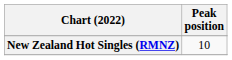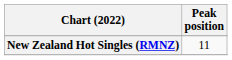 <table class="wikitable sortable plainrowheaders" style="text-align:center">
 <tr>
 <th scope="col">Chart (2022)</th>
 <th scope="col">Peak<br>position</th>
 </tr>
 <tr>
 </tr>
 <tr>
 </tr>
 <tr>
 <th scope="row">New Zealand Hot Singles (<a href='#'>RMNZ</a>)</th>
-<td>10</td>
+<td>11</td>
 </tr>
 <tr>
 </tr>
 <tr>
 </tr>
 <tr>
 </tr>
 </table>
